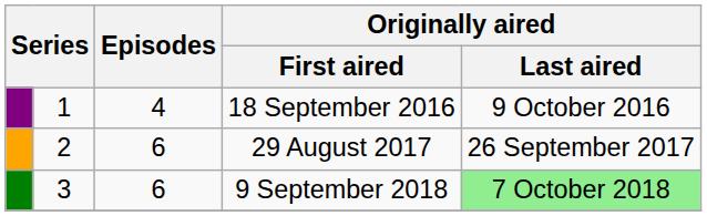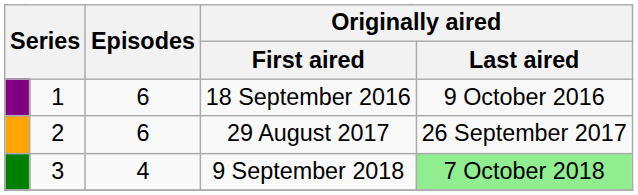 <table class="wikitable" style="text-align:center;">
 <tr>
 <th colspan=2 rowspan=2>Series</th>
 <th rowspan=2>Episodes</th>
 <th colspan=2>Originally aired</th>
 </tr>
 <tr>
 <th>First aired</th>
 <th>Last aired</th>
 </tr>
 <tr>
 <td style="background:purple;"></td>
 <td>1</td>
-<td>4</td>
+<td>6</td>
 <td>18 September 2016</td>
 <td>9 October 2016</td>
 </tr>
 <tr>
 <td style="background:orange;"></td>
 <td>2</td>
 <td>6</td>
 <td>29 August 2017</td>
 <td>26 September 2017</td>
 </tr>
 <tr>
 <td style="background:green;"></td>
 <td>3</td>
-<td>6</td>
+<td>4</td>
 <td>9 September 2018</td>
 <td style="background: lightgreen;">7 October 2018</td>
 </tr>
 <tr>
 </tr>
 </table>
